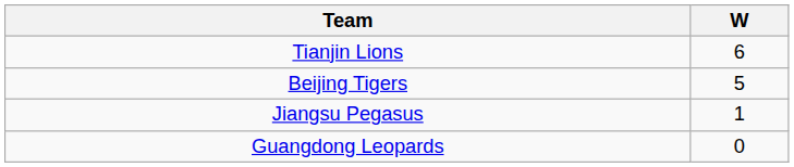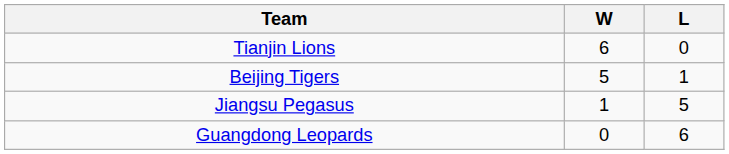 <table class="wikitable"  style="width:50%; text-align:center;">
 <tr>
 <th style="width:35%;">Team</th>
 <th style="width:5%;">W</th>
+<th style="width:5%;">L</th>
 </tr>
 <tr align=center>
 <td><a href='#'>Tianjin Lions</a></td>
 <td>6</td>
+<td>0</td>
 </tr>
 <tr align=center>
 <td><a href='#'>Beijing Tigers</a></td>
 <td>5</td>
+<td>1</td>
 </tr>
 <tr align=center>
 <td><a href='#'>Jiangsu Pegasus</a></td>
 <td>1</td>
+<td>5</td>
 </tr>
 <tr align=center>
 <td><a href='#'>Guangdong Leopards</a></td>
 <td>0</td>
+<td>6</td>
 </tr>
 </table>
